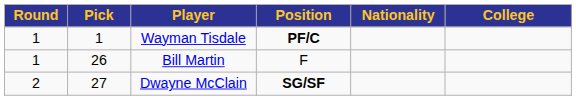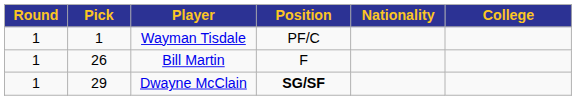 <table class="wikitable sortable sortable">
 <tr>
 <th style="background:#2C3294; color:#fcc624" width="10%">Round</th>
 <th style="background:#2C3294; color:#fcc624" width="10%">Pick</th>
 <th style="background:#2C3294; color:#fcc624" width="20%">Player</th>
 <th style="background:#2C3294; color:#fcc624" width="15%">Position</th>
 <th style="background:#2C3294; color:#fcc624" width="15%">Nationality</th>
 <th style="background:#2C3294; color:#fcc624" width="20%">College</th>
 </tr>
 <tr style="text-align: center">
 <td>1</td>
 <td>1</td>
 <td><a href='#'>Wayman Tisdale</a></td>
-<td><strong>PF/C</strong></td>
+<td>PF/C</td>
 <td></td>
 <td></td>
 </tr>
 <tr style="text-align: center">
 <td>1</td>
 <td>26</td>
 <td><a href='#'>Bill Martin</a></td>
 <td>F</td>
 <td></td>
 <td></td>
 </tr>
 <tr style="text-align: center">
-<td>2</td>
-<td>27</td>
+<td>1</td>
+<td>29</td>
 <td><a href='#'>Dwayne McClain</a></td>
 <td><strong>SG/SF</strong></td>
 <td></td>
 <td></td>
 </tr>
 </table>
